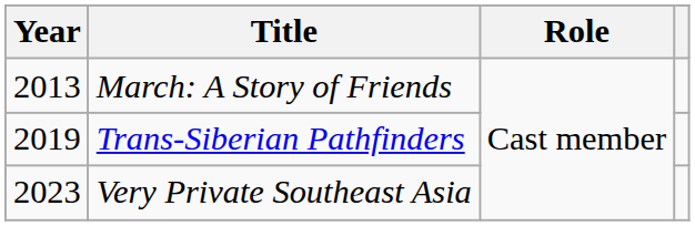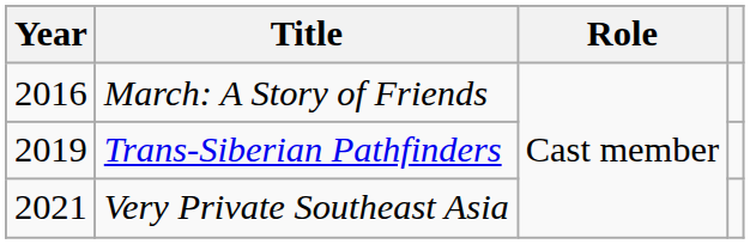 <table class="wikitable sortable">
 <tr>
 <th scope="col">Year</th>
 <th scope="col">Title</th>
 <th scope="col" class="unsortable">Role</th>
 <th scope="col" class="unsortable"></th>
 </tr>
 <tr>
-<td>2013</td>
+<td>2016</td>
 <td><em>March: A Story of Friends</em></td>
 <td rowspan="3">Cast member</td>
 <td></td>
 </tr>
 <tr>
 <td>2019</td>
 <td><em><a href='#'>Trans-Siberian Pathfinders</a></em></td>
 <td></td>
 </tr>
 <tr>
-<td>2023</td>
+<td>2021</td>
 <td><em>Very Private Southeast Asia</em></td>
 <td></td>
 </tr>
 </table>
